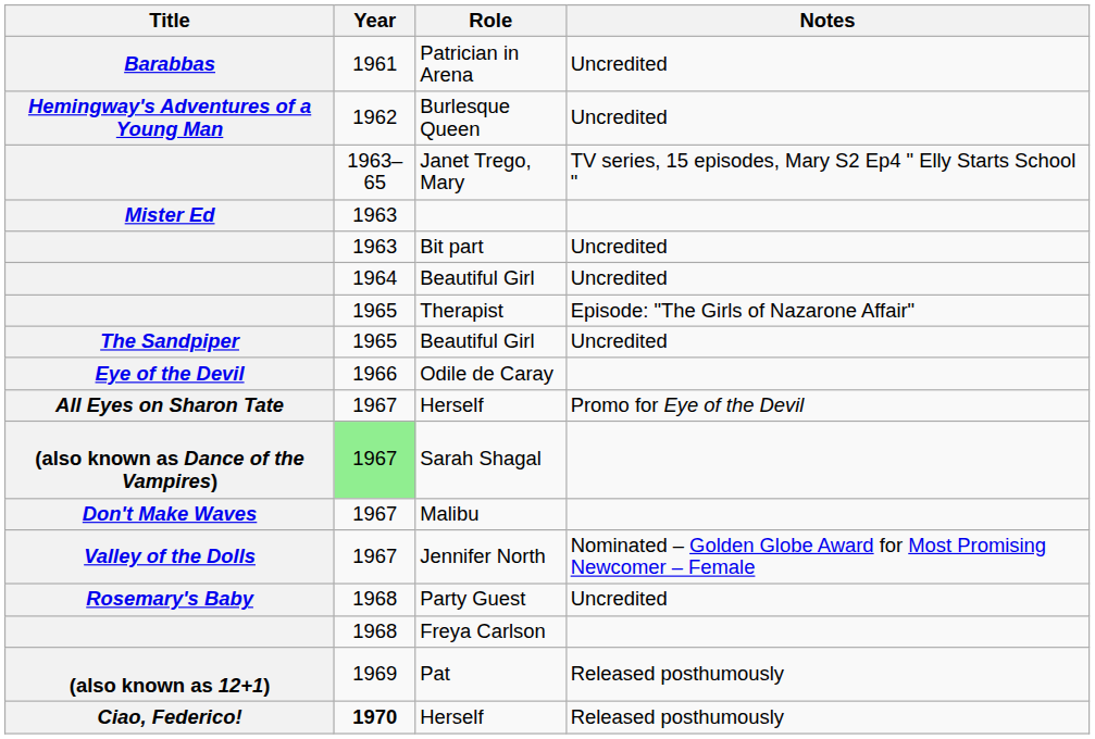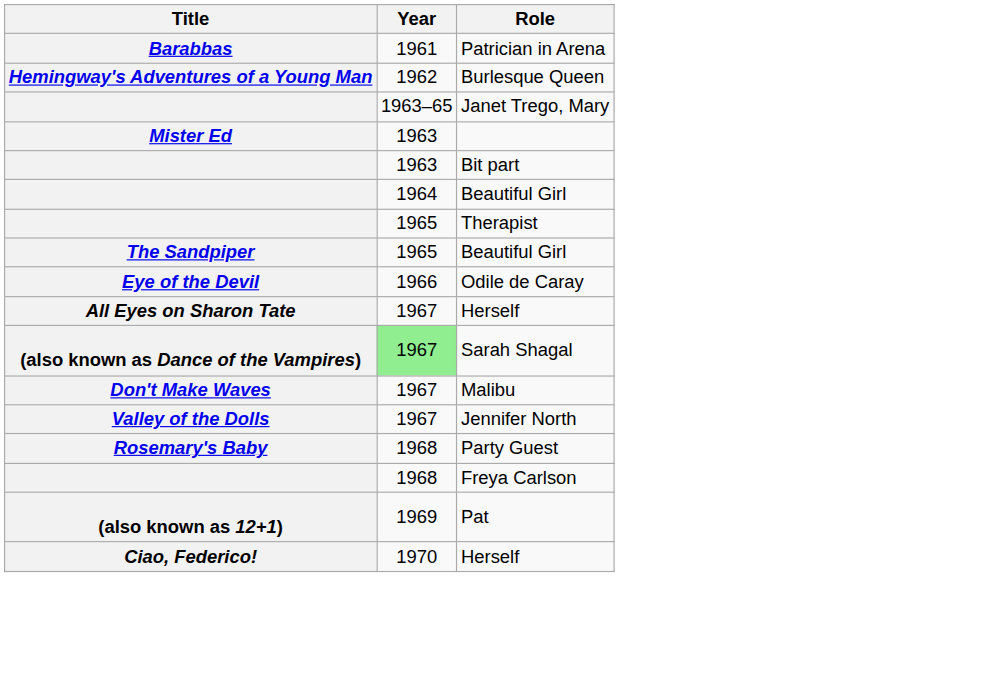 <table class="wikitable sortable plainrowheaders">
 <tr>
 <th scope="col">Title</th>
 <th scope="col">Year</th>
 <th scope="col">Role</th>
-<th scope="col" class="unsortable">Notes</th>
 </tr>
 <tr>
 <th scope="row"><em><a href='#'>Barabbas</a></em></th>
 <td style="text-align:center;">1961</td>
 <td>Patrician in Arena</td>
-<td>Uncredited</td>
 </tr>
 <tr>
 <th scope="row"><em><a href='#'>Hemingway's Adventures of a Young Man</a></em></th>
 <td style="text-align:center;">1962</td>
 <td>Burlesque Queen</td>
-<td>Uncredited</td>
 </tr>
 <tr>
 <th scope="row"><em></em></th>
 <td style="text-align:center;">1963–65</td>
 <td>Janet Trego, Mary</td>
-<td>TV series, 15 episodes, Mary S2 Ep4 " Elly Starts School "</td>
 </tr>
 <tr>
 <th scope="row"><em><a href='#'>Mister Ed</a></em></th>
 <td style="text-align:center;">1963</td>
-<td></td>
 <td></td>
 </tr>
 <tr>
 <th scope="row"><em></em></th>
 <td style="text-align:center;">1963</td>
 <td>Bit part</td>
-<td>Uncredited</td>
 </tr>
 <tr>
 <th scope="row"><em></em></th>
 <td style="text-align:center;">1964</td>
 <td>Beautiful Girl</td>
-<td>Uncredited</td>
 </tr>
 <tr>
 <th scope="row"><em></em></th>
 <td style="text-align:center;">1965</td>
 <td>Therapist</td>
-<td>Episode: "The Girls of Nazarone Affair"</td>
 </tr>
 <tr>
 <th scope="row"><em><a href='#'>The Sandpiper</a></em></th>
 <td style="text-align:center;">1965</td>
 <td>Beautiful Girl</td>
-<td>Uncredited</td>
 </tr>
 <tr>
 <th scope="row"><em><a href='#'>Eye of the Devil</a></em></th>
 <td style="text-align:center;">1966</td>
 <td>Odile de Caray</td>
-<td></td>
 </tr>
 <tr>
 <th scope="row"><em>All Eyes on Sharon Tate</em></th>
 <td style="text-align:center;">1967</td>
 <td>Herself</td>
-<td>Promo for <em>Eye of the Devil</em></td>
 </tr>
 <tr>
 <th scope="row"><em></em><br>(also known as <em>Dance of the Vampires</em>)</th>
 <td style="background: lightgreen; text-align:center;">1967</td>
 <td>Sarah Shagal</td>
-<td></td>
 </tr>
 <tr>
 <th scope="row"><em><a href='#'>Don't Make Waves</a></em></th>
 <td style="text-align:center;">1967</td>
 <td>Malibu</td>
-<td></td>
 </tr>
 <tr>
 <th scope="row"><em><a href='#'>Valley of the Dolls</a></em></th>
 <td style="text-align:center;">1967</td>
 <td>Jennifer North</td>
-<td>Nominated – <a href='#'>Golden Globe Award</a> for <a href='#'>Most Promising Newcomer – Female</a></td>
 </tr>
 <tr>
 <th scope="row"><em><a href='#'>Rosemary's Baby</a></em></th>
 <td style="text-align:center;">1968</td>
 <td>Party Guest</td>
-<td>Uncredited</td>
 </tr>
 <tr>
 <th scope="row"><em></em></th>
 <td style="text-align:center;">1968</td>
 <td>Freya Carlson</td>
-<td></td>
 </tr>
 <tr>
 <th scope="row"><em></em><br>(also known as <em>12+1</em>)</th>
 <td style="text-align:center;">1969</td>
 <td>Pat</td>
-<td>Released posthumously</td>
 </tr>
 <tr>
 <th scope="row"><em>Ciao, Federico!</em></th>
-<td style="text-align:center;"><strong>1970</strong></td>
+<td style="text-align:center;">1970</td>
 <td>Herself</td>
-<td>Released posthumously</td>
 </tr>
 </table>
